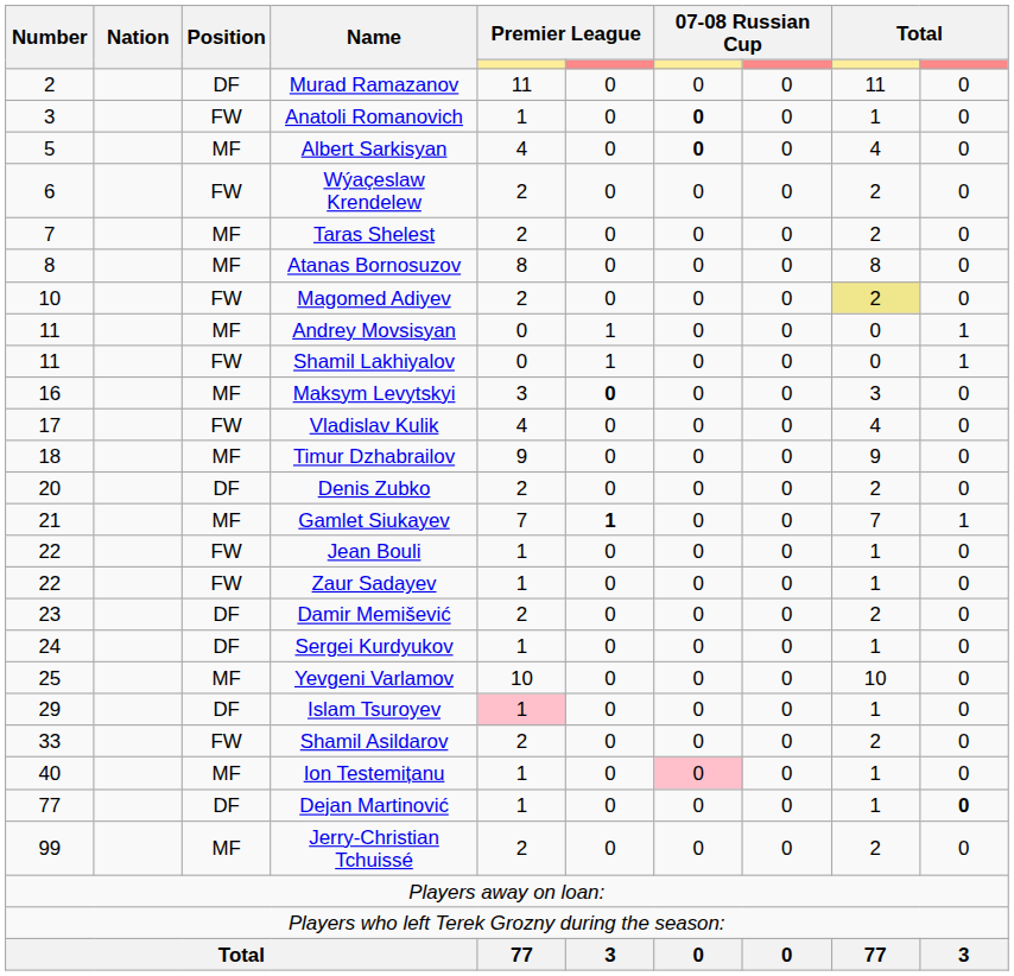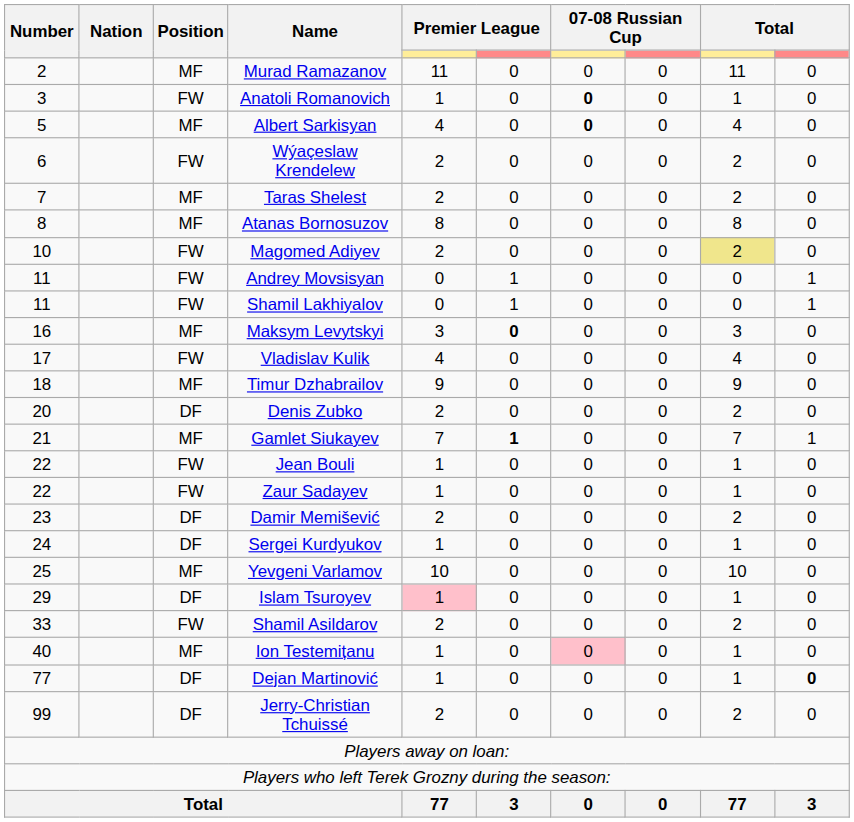 <table class="wikitable" style="font-size: 95%; text-align: center;">
 <tr>
 <th rowspan=2 width=60>Number</th>
 <th rowspan=2 width=60>Nation</th>
 <th rowspan=2 width=60>Position</th>
 <th rowspan=2 width=150>Name</th>
 <th colspan=2>Premier League</th>
 <th colspan=2>07-08 Russian Cup</th>
 <th colspan=2>Total</th>
 </tr>
 <tr>
 <th style="width:60px; background:#fe9;"></th>
 <th style="width:60px; background:#ff8888;"></th>
 <th style="width:60px; background:#fe9;"></th>
 <th style="width:60px; background:#ff8888;"></th>
 <th style="width:60px; background:#fe9;"></th>
 <th style="width:60px; background:#ff8888;"></th>
 </tr>
 <tr>
 <td>2</td>
 <td></td>
-<td>DF</td>
+<td>MF</td>
 <td><a href='#'>Murad Ramazanov</a></td>
 <td>11</td>
 <td>0</td>
 <td>0</td>
 <td>0</td>
 <td>11</td>
 <td>0</td>
 </tr>
 <tr>
 <td>3</td>
 <td></td>
 <td>FW</td>
 <td><a href='#'>Anatoli Romanovich</a></td>
 <td>1</td>
 <td>0</td>
 <td><strong>0</strong></td>
 <td>0</td>
 <td>1</td>
 <td>0</td>
 </tr>
 <tr>
 <td>5</td>
 <td></td>
 <td>MF</td>
 <td><a href='#'>Albert Sarkisyan</a></td>
 <td>4</td>
 <td>0</td>
 <td><strong>0</strong></td>
 <td>0</td>
 <td>4</td>
 <td>0</td>
 </tr>
 <tr>
 <td>6</td>
 <td></td>
 <td>FW</td>
 <td><a href='#'>Wýaçeslaw Krendelew</a></td>
 <td>2</td>
 <td>0</td>
 <td>0</td>
 <td>0</td>
 <td>2</td>
 <td>0</td>
 </tr>
 <tr>
 <td>7</td>
 <td></td>
 <td>MF</td>
 <td><a href='#'>Taras Shelest</a></td>
 <td>2</td>
 <td>0</td>
 <td>0</td>
 <td>0</td>
 <td>2</td>
 <td>0</td>
 </tr>
 <tr>
 <td>8</td>
 <td></td>
 <td>MF</td>
 <td><a href='#'>Atanas Bornosuzov</a></td>
 <td>8</td>
 <td>0</td>
 <td>0</td>
 <td>0</td>
 <td>8</td>
 <td>0</td>
 </tr>
 <tr>
 <td>10</td>
 <td></td>
 <td>FW</td>
 <td><a href='#'>Magomed Adiyev</a></td>
 <td>2</td>
 <td>0</td>
 <td>0</td>
 <td>0</td>
 <td style="background: khaki;">2</td>
 <td>0</td>
 </tr>
 <tr>
 <td>11</td>
 <td></td>
-<td>MF</td>
+<td>FW</td>
 <td><a href='#'>Andrey Movsisyan</a></td>
 <td>0</td>
 <td>1</td>
 <td>0</td>
 <td>0</td>
 <td>0</td>
 <td>1</td>
 </tr>
 <tr>
 <td>11</td>
 <td></td>
 <td>FW</td>
 <td><a href='#'>Shamil Lakhiyalov</a></td>
 <td>0</td>
 <td>1</td>
 <td>0</td>
 <td>0</td>
 <td>0</td>
 <td>1</td>
 </tr>
 <tr>
 <td>16</td>
 <td></td>
 <td>MF</td>
 <td><a href='#'>Maksym Levytskyi</a></td>
 <td>3</td>
 <td><strong>0</strong></td>
 <td>0</td>
 <td>0</td>
 <td>3</td>
 <td>0</td>
 </tr>
 <tr>
 <td>17</td>
 <td></td>
 <td>FW</td>
 <td><a href='#'>Vladislav Kulik</a></td>
 <td>4</td>
 <td>0</td>
 <td>0</td>
 <td>0</td>
 <td>4</td>
 <td>0</td>
 </tr>
 <tr>
 <td>18</td>
 <td></td>
 <td>MF</td>
 <td><a href='#'>Timur Dzhabrailov</a></td>
 <td>9</td>
 <td>0</td>
 <td>0</td>
 <td>0</td>
 <td>9</td>
 <td>0</td>
 </tr>
 <tr>
 <td>20</td>
 <td></td>
 <td>DF</td>
 <td><a href='#'>Denis Zubko</a></td>
 <td>2</td>
 <td>0</td>
 <td>0</td>
 <td>0</td>
 <td>2</td>
 <td>0</td>
 </tr>
 <tr>
 <td>21</td>
 <td></td>
 <td>MF</td>
 <td><a href='#'>Gamlet Siukayev</a></td>
 <td>7</td>
 <td><strong>1</strong></td>
 <td>0</td>
 <td>0</td>
 <td>7</td>
 <td>1</td>
 </tr>
 <tr>
 <td>22</td>
 <td></td>
 <td>FW</td>
 <td><a href='#'>Jean Bouli</a></td>
 <td>1</td>
 <td>0</td>
 <td>0</td>
 <td>0</td>
 <td>1</td>
 <td>0</td>
 </tr>
 <tr>
 <td>22</td>
 <td></td>
 <td>FW</td>
 <td><a href='#'>Zaur Sadayev</a></td>
 <td>1</td>
 <td>0</td>
 <td>0</td>
 <td>0</td>
 <td>1</td>
 <td>0</td>
 </tr>
 <tr>
 <td>23</td>
 <td></td>
 <td>DF</td>
 <td><a href='#'>Damir Memišević</a></td>
 <td>2</td>
 <td>0</td>
 <td>0</td>
 <td>0</td>
 <td>2</td>
 <td>0</td>
 </tr>
 <tr>
 <td>24</td>
 <td></td>
 <td>DF</td>
 <td><a href='#'>Sergei Kurdyukov</a></td>
 <td>1</td>
 <td>0</td>
 <td>0</td>
 <td>0</td>
 <td>1</td>
 <td>0</td>
 </tr>
 <tr>
 <td>25</td>
 <td></td>
 <td>MF</td>
 <td><a href='#'>Yevgeni Varlamov</a></td>
 <td>10</td>
 <td>0</td>
 <td>0</td>
 <td>0</td>
 <td>10</td>
 <td>0</td>
 </tr>
 <tr>
 <td>29</td>
 <td></td>
 <td>DF</td>
 <td><a href='#'>Islam Tsuroyev</a></td>
 <td style="background: pink;">1</td>
 <td>0</td>
 <td>0</td>
 <td>0</td>
 <td>1</td>
 <td>0</td>
 </tr>
 <tr>
 <td>33</td>
 <td></td>
 <td>FW</td>
 <td><a href='#'>Shamil Asildarov</a></td>
 <td>2</td>
 <td>0</td>
 <td>0</td>
 <td>0</td>
 <td>2</td>
 <td>0</td>
 </tr>
 <tr>
 <td>40</td>
 <td></td>
 <td>MF</td>
 <td><a href='#'>Ion Testemițanu</a></td>
 <td>1</td>
 <td>0</td>
 <td style="background: pink;">0</td>
 <td>0</td>
 <td>1</td>
 <td>0</td>
 </tr>
 <tr>
 <td>77</td>
 <td></td>
 <td>DF</td>
 <td><a href='#'>Dejan Martinović</a></td>
 <td>1</td>
 <td>0</td>
 <td>0</td>
 <td>0</td>
 <td>1</td>
 <td><strong>0</strong></td>
 </tr>
 <tr>
 <td>99</td>
 <td></td>
-<td>MF</td>
+<td>DF</td>
 <td><a href='#'>Jerry-Christian Tchuissé</a></td>
 <td>2</td>
 <td>0</td>
 <td>0</td>
 <td>0</td>
 <td>2</td>
 <td>0</td>
 </tr>
 <tr>
 <td colspan="14"><em>Players away on loan:</em></td>
 </tr>
 <tr>
 <td colspan="14"><em>Players who left Terek Grozny during the season:</em></td>
 </tr>
 <tr>
 <th colspan=4>Total</th>
 <th>77</th>
 <th>3</th>
 <th>0</th>
 <th>0</th>
 <th>77</th>
 <th>3</th>
 </tr>
 </table>
